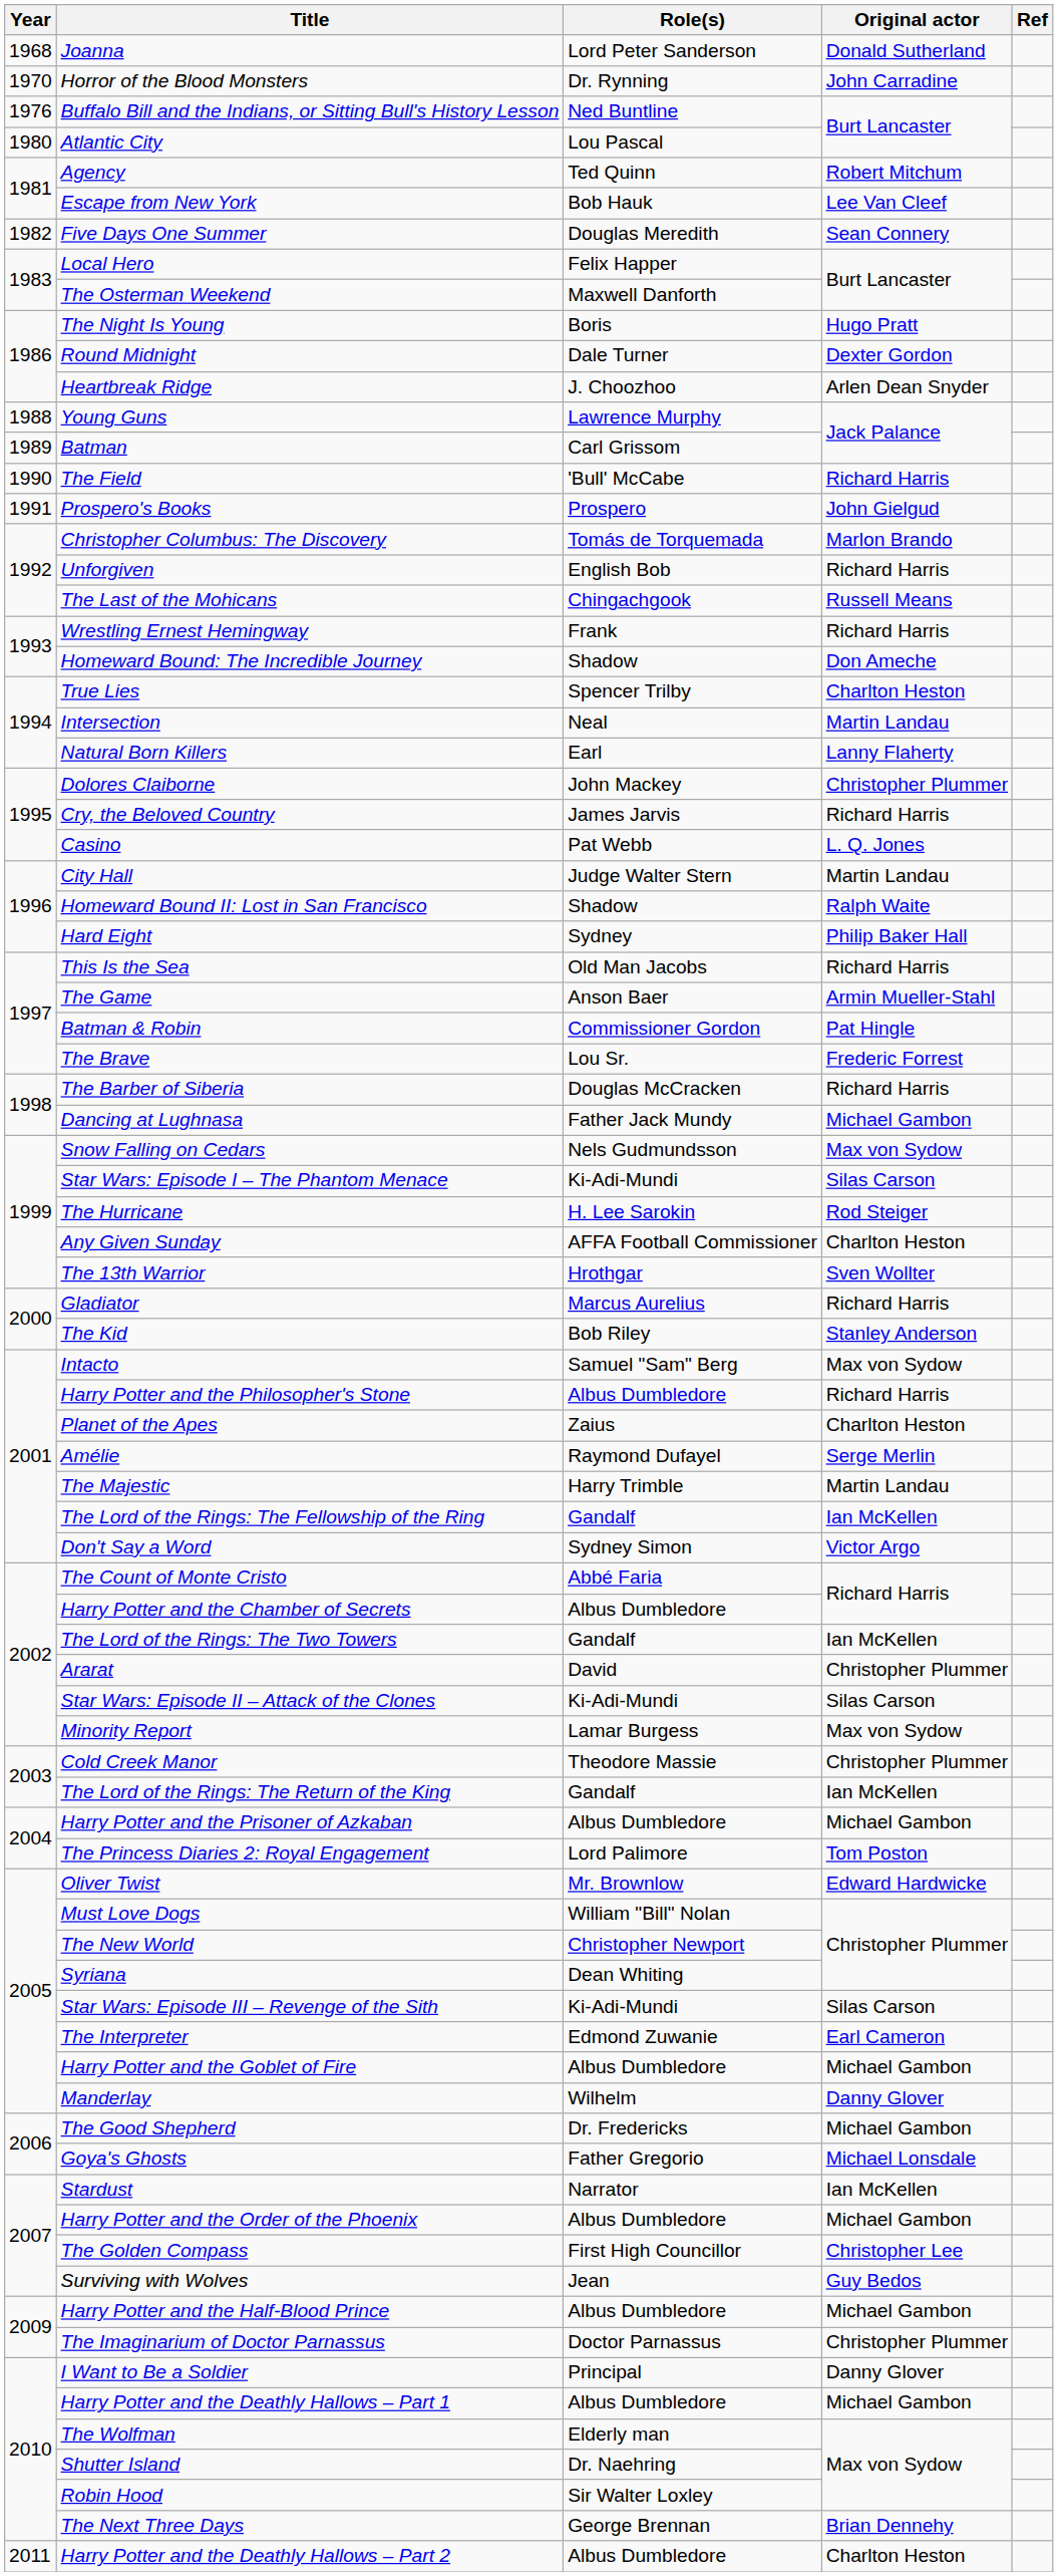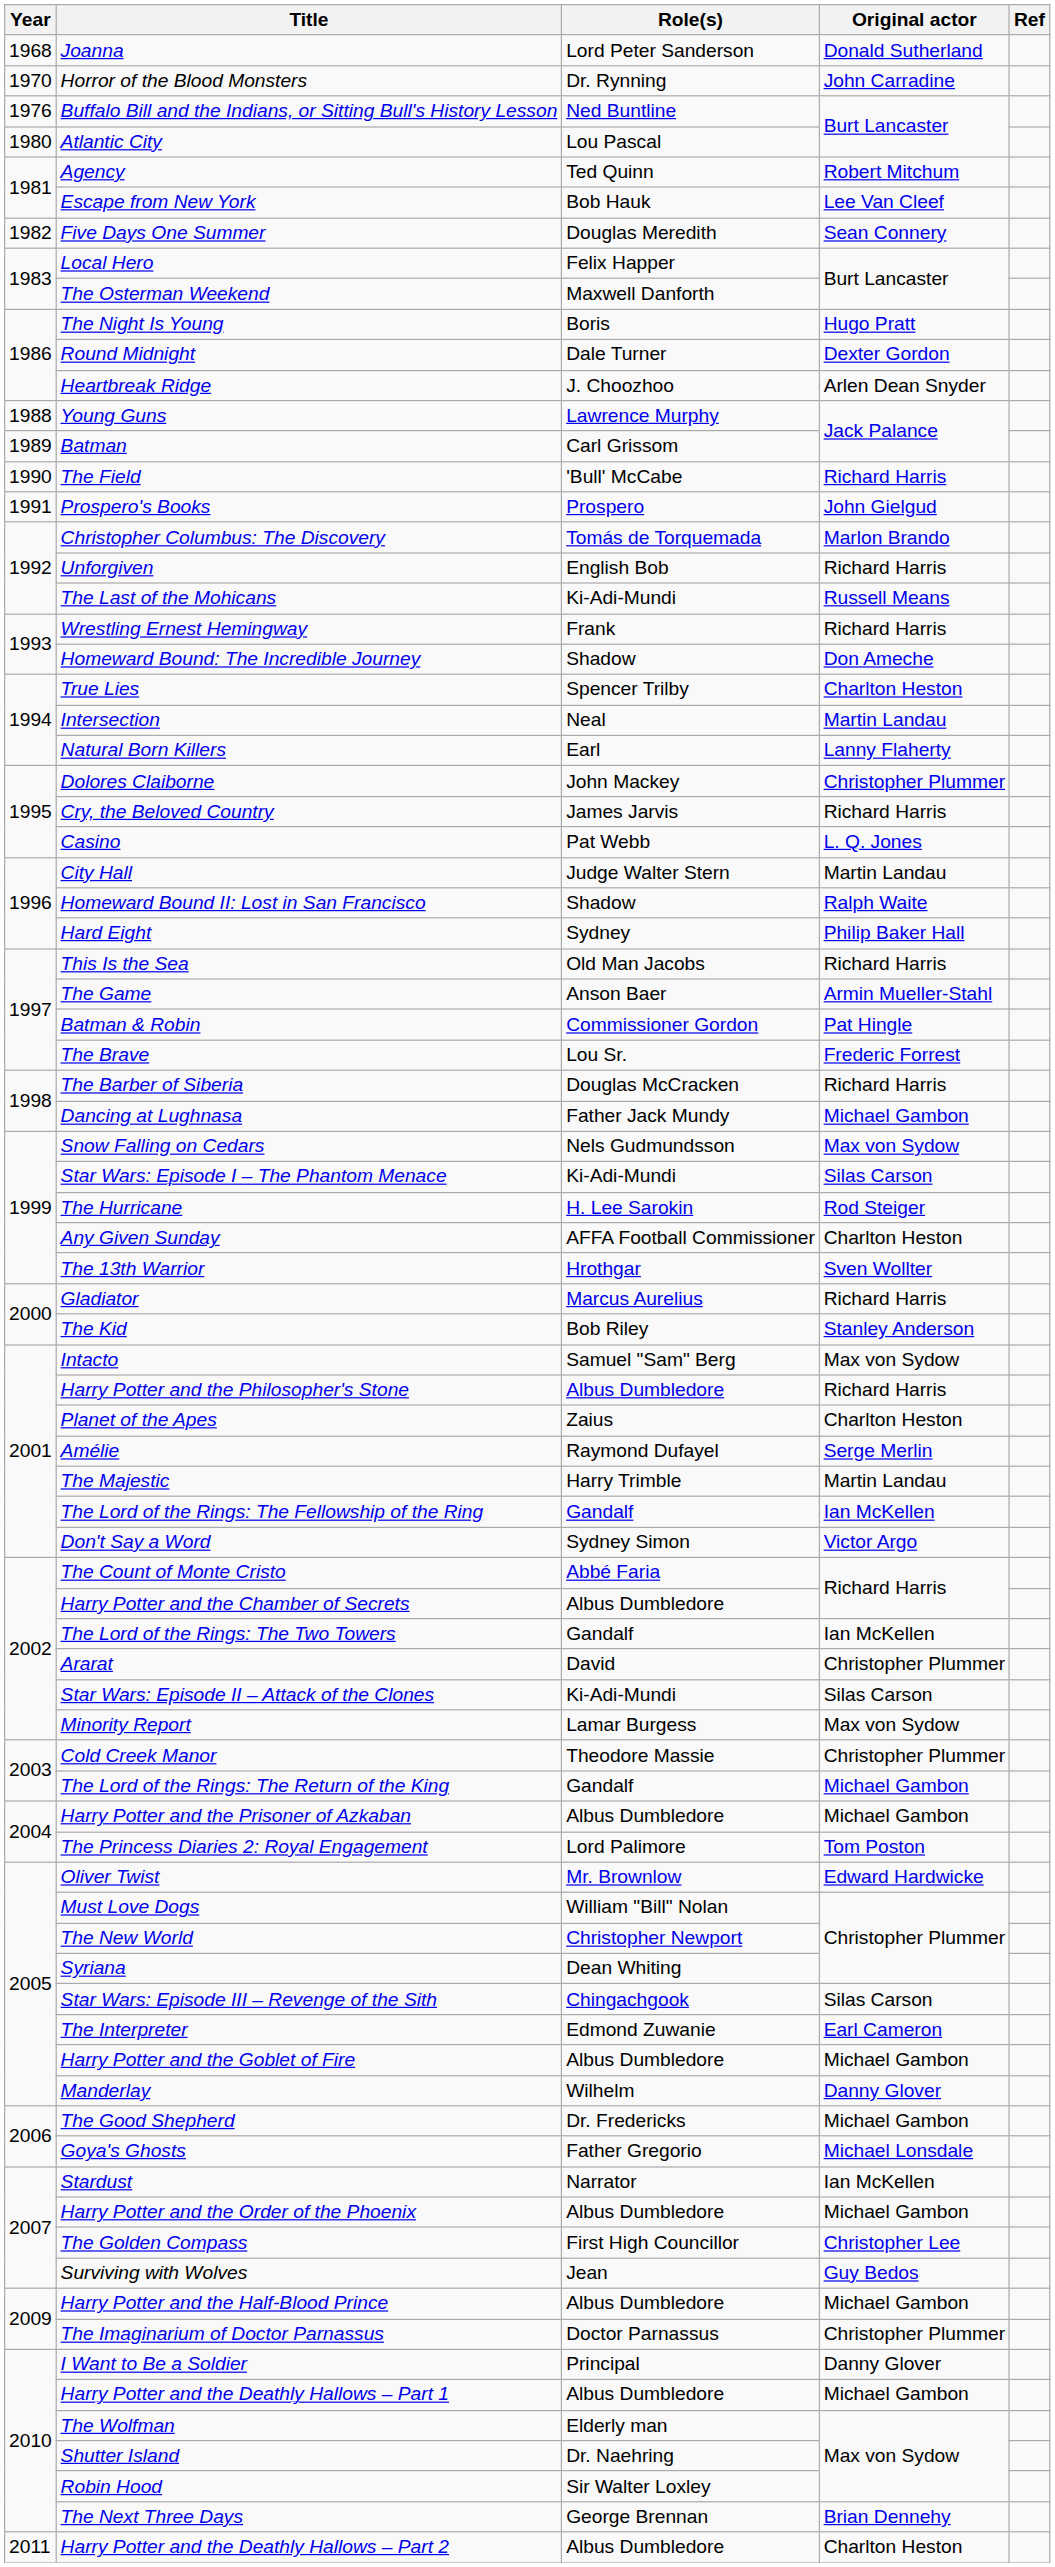 <table class="wikitable plainrowheaders sortable">
 <tr>
 <th scope="col">Year</th>
 <th scope="col">Title</th>
 <th scope="col">Role(s)</th>
 <th scope="col">Original actor</th>
 <th scope="col" class="unsortable">Ref</th>
 </tr>
 <tr>
 <td>1968</td>
 <td><em><a href='#'>Joanna</a></em></td>
 <td>Lord Peter Sanderson</td>
 <td><a href='#'>Donald Sutherland</a></td>
 <td></td>
 </tr>
 <tr>
 <td>1970</td>
 <td><em>Horror of the Blood Monsters</em></td>
 <td>Dr. Rynning</td>
 <td><a href='#'>John Carradine</a></td>
 <td></td>
 </tr>
 <tr>
 <td>1976</td>
 <td><em><a href='#'>Buffalo Bill and the Indians, or Sitting Bull's History Lesson</a></em></td>
 <td><a href='#'>Ned Buntline</a></td>
 <td rowspan=2><a href='#'>Burt Lancaster</a></td>
 <td></td>
 </tr>
 <tr>
 <td>1980</td>
 <td><em><a href='#'>Atlantic City</a></em></td>
 <td>Lou Pascal</td>
 <td></td>
 </tr>
 <tr>
 <td rowspan=2>1981</td>
 <td><em><a href='#'>Agency</a></em></td>
 <td>Ted Quinn</td>
 <td><a href='#'>Robert Mitchum</a></td>
 <td></td>
 </tr>
 <tr>
 <td><em><a href='#'>Escape from New York</a></em></td>
 <td>Bob Hauk</td>
 <td><a href='#'>Lee Van Cleef</a></td>
 <td></td>
 </tr>
 <tr>
 <td>1982</td>
 <td><em><a href='#'>Five Days One Summer</a></em></td>
 <td>Douglas Meredith</td>
 <td><a href='#'>Sean Connery</a></td>
 <td></td>
 </tr>
 <tr>
 <td rowspan=2>1983</td>
 <td><em><a href='#'>Local Hero</a></em></td>
 <td>Felix Happer</td>
 <td rowspan=2>Burt Lancaster</td>
 <td></td>
 </tr>
 <tr>
 <td><em><a href='#'>The Osterman Weekend</a></em></td>
 <td>Maxwell Danforth</td>
 <td></td>
 </tr>
 <tr>
 <td rowspan=3>1986</td>
 <td><em><a href='#'>The Night Is Young</a></em></td>
 <td>Boris</td>
 <td><a href='#'>Hugo Pratt</a></td>
 <td></td>
 </tr>
 <tr>
 <td><em><a href='#'>Round Midnight</a></em></td>
 <td>Dale Turner</td>
 <td><a href='#'>Dexter Gordon</a></td>
 <td></td>
 </tr>
 <tr>
 <td><em><a href='#'>Heartbreak Ridge</a></em></td>
 <td>J. Choozhoo</td>
 <td>Arlen Dean Snyder</td>
 <td></td>
 </tr>
 <tr>
 <td>1988</td>
 <td><em><a href='#'>Young Guns</a></em></td>
 <td><a href='#'>Lawrence Murphy</a></td>
 <td rowspan=2><a href='#'>Jack Palance</a></td>
 <td></td>
 </tr>
 <tr>
 <td>1989</td>
 <td><em><a href='#'>Batman</a></em></td>
 <td>Carl Grissom</td>
 <td></td>
 </tr>
 <tr>
 <td>1990</td>
 <td><em><a href='#'>The Field</a></em></td>
 <td>'Bull' McCabe</td>
 <td><a href='#'>Richard Harris</a></td>
 <td></td>
 </tr>
 <tr>
 <td>1991</td>
 <td><em><a href='#'>Prospero's Books</a></em></td>
 <td><a href='#'>Prospero</a></td>
 <td><a href='#'>John Gielgud</a></td>
 <td></td>
 </tr>
 <tr>
 <td rowspan=3>1992</td>
 <td><em><a href='#'>Christopher Columbus: The Discovery</a></em></td>
 <td><a href='#'>Tomás de Torquemada</a></td>
 <td><a href='#'>Marlon Brando</a></td>
 <td></td>
 </tr>
 <tr>
 <td><em><a href='#'>Unforgiven</a></em></td>
 <td>English Bob</td>
 <td>Richard Harris</td>
 <td></td>
 </tr>
 <tr>
 <td><em><a href='#'>The Last of the Mohicans</a></em></td>
-<td><a href='#'>Chingachgook</a></td>
+<td>Ki-Adi-Mundi</td>
 <td><a href='#'>Russell Means</a></td>
 <td></td>
 </tr>
 <tr>
 <td rowspan=2>1993</td>
 <td><em><a href='#'>Wrestling Ernest Hemingway</a></em></td>
 <td>Frank</td>
 <td>Richard Harris</td>
 <td></td>
 </tr>
 <tr>
 <td><em><a href='#'>Homeward Bound: The Incredible Journey</a></em></td>
 <td>Shadow</td>
 <td><a href='#'>Don Ameche</a></td>
 <td></td>
 </tr>
 <tr>
 <td rowspan=3>1994</td>
 <td><em><a href='#'>True Lies</a></em></td>
 <td>Spencer Trilby</td>
 <td><a href='#'>Charlton Heston</a></td>
 <td></td>
 </tr>
 <tr>
 <td><em><a href='#'>Intersection</a></em></td>
 <td>Neal</td>
 <td><a href='#'>Martin Landau</a></td>
 <td></td>
 </tr>
 <tr>
 <td><em><a href='#'>Natural Born Killers</a></em></td>
 <td>Earl</td>
 <td><a href='#'>Lanny Flaherty</a></td>
 <td></td>
 </tr>
 <tr>
 <td rowspan=3>1995</td>
 <td><em><a href='#'>Dolores Claiborne</a></em></td>
 <td>John Mackey</td>
 <td><a href='#'>Christopher Plummer</a></td>
 <td></td>
 </tr>
 <tr>
 <td><em><a href='#'>Cry, the Beloved Country</a></em></td>
 <td>James Jarvis</td>
 <td>Richard Harris</td>
 <td></td>
 </tr>
 <tr>
 <td><em><a href='#'>Casino</a></em></td>
 <td>Pat Webb</td>
 <td><a href='#'>L. Q. Jones</a></td>
 <td></td>
 </tr>
 <tr>
 <td rowspan=3>1996</td>
 <td><em><a href='#'>City Hall</a></em></td>
 <td>Judge Walter Stern</td>
 <td>Martin Landau</td>
 <td></td>
 </tr>
 <tr>
 <td><em><a href='#'>Homeward Bound II: Lost in San Francisco</a></em></td>
 <td>Shadow</td>
 <td><a href='#'>Ralph Waite</a></td>
 <td></td>
 </tr>
 <tr>
 <td><em><a href='#'>Hard Eight</a></em></td>
 <td>Sydney</td>
 <td><a href='#'>Philip Baker Hall</a></td>
 <td></td>
 </tr>
 <tr>
 <td rowspan=4>1997</td>
 <td><em><a href='#'>This Is the Sea</a></em></td>
 <td>Old Man Jacobs</td>
 <td>Richard Harris</td>
 <td></td>
 </tr>
 <tr>
 <td><em><a href='#'>The Game</a></em></td>
 <td>Anson Baer</td>
 <td><a href='#'>Armin Mueller-Stahl</a></td>
 <td></td>
 </tr>
 <tr>
 <td><em><a href='#'>Batman & Robin</a></em></td>
 <td><a href='#'>Commissioner Gordon</a></td>
 <td><a href='#'>Pat Hingle</a></td>
 <td></td>
 </tr>
 <tr>
 <td><em><a href='#'>The Brave</a></em></td>
 <td>Lou Sr.</td>
 <td><a href='#'>Frederic Forrest</a></td>
 <td></td>
 </tr>
 <tr>
 <td rowspan=2>1998</td>
 <td><em><a href='#'>The Barber of Siberia</a></em></td>
 <td>Douglas McCracken</td>
 <td>Richard Harris</td>
 <td></td>
 </tr>
 <tr>
 <td><em><a href='#'>Dancing at Lughnasa</a></em></td>
 <td>Father Jack Mundy</td>
 <td><a href='#'>Michael Gambon</a></td>
 <td></td>
 </tr>
 <tr>
 <td rowspan=5>1999</td>
 <td><em><a href='#'>Snow Falling on Cedars</a></em></td>
 <td>Nels Gudmundsson</td>
 <td><a href='#'>Max von Sydow</a></td>
 <td></td>
 </tr>
 <tr>
 <td><em><a href='#'>Star Wars: Episode I – The Phantom Menace</a></em></td>
 <td>Ki-Adi-Mundi</td>
 <td><a href='#'>Silas Carson</a></td>
 <td></td>
 </tr>
 <tr>
 <td><em><a href='#'>The Hurricane</a></em></td>
 <td><a href='#'>H. Lee Sarokin</a></td>
 <td><a href='#'>Rod Steiger</a></td>
 <td></td>
 </tr>
 <tr>
 <td><em><a href='#'>Any Given Sunday</a></em></td>
 <td>AFFA Football Commissioner</td>
 <td>Charlton Heston</td>
 <td></td>
 </tr>
 <tr>
 <td><em><a href='#'>The 13th Warrior</a></em></td>
 <td><a href='#'>Hrothgar</a></td>
 <td><a href='#'>Sven Wollter</a></td>
 <td></td>
 </tr>
 <tr>
 <td rowspan=2>2000</td>
 <td><em><a href='#'>Gladiator</a></em></td>
 <td><a href='#'>Marcus Aurelius</a></td>
 <td>Richard Harris</td>
 <td></td>
 </tr>
 <tr>
 <td><em><a href='#'>The Kid</a></em></td>
 <td>Bob Riley</td>
 <td><a href='#'>Stanley Anderson</a></td>
 <td></td>
 </tr>
 <tr>
 <td rowspan=7>2001</td>
 <td><em><a href='#'>Intacto</a></em></td>
 <td>Samuel "Sam" Berg</td>
 <td>Max von Sydow</td>
 <td></td>
 </tr>
 <tr>
 <td><em><a href='#'>Harry Potter and the Philosopher's Stone</a></em></td>
 <td><a href='#'>Albus Dumbledore</a></td>
 <td>Richard Harris</td>
 <td></td>
 </tr>
 <tr>
 <td><em><a href='#'>Planet of the Apes</a></em></td>
 <td>Zaius</td>
 <td>Charlton Heston</td>
 <td></td>
 </tr>
 <tr>
 <td><em><a href='#'>Amélie</a></em></td>
 <td>Raymond Dufayel</td>
 <td><a href='#'>Serge Merlin</a></td>
 <td></td>
 </tr>
 <tr>
 <td><em><a href='#'>The Majestic</a></em></td>
 <td>Harry Trimble</td>
 <td>Martin Landau</td>
 <td></td>
 </tr>
 <tr>
 <td><em><a href='#'>The Lord of the Rings: The Fellowship of the Ring</a></em></td>
 <td><a href='#'>Gandalf</a></td>
 <td><a href='#'>Ian McKellen</a></td>
 <td></td>
 </tr>
 <tr>
 <td><em><a href='#'>Don't Say a Word</a></em></td>
 <td>Sydney Simon</td>
 <td><a href='#'>Victor Argo</a></td>
 <td></td>
 </tr>
 <tr>
 <td rowspan=6>2002</td>
 <td><em><a href='#'>The Count of Monte Cristo</a></em></td>
 <td><a href='#'>Abbé Faria</a></td>
 <td rowspan=2>Richard Harris</td>
 <td></td>
 </tr>
 <tr>
 <td><em><a href='#'>Harry Potter and the Chamber of Secrets</a></em></td>
 <td>Albus Dumbledore</td>
 <td></td>
 </tr>
 <tr>
 <td><em><a href='#'>The Lord of the Rings: The Two Towers</a></em></td>
 <td>Gandalf</td>
 <td>Ian McKellen</td>
 <td></td>
 </tr>
 <tr>
 <td><em><a href='#'>Ararat</a></em></td>
 <td>David</td>
 <td>Christopher Plummer</td>
 <td></td>
 </tr>
 <tr>
 <td><em><a href='#'>Star Wars: Episode II – Attack of the Clones</a></em></td>
 <td>Ki-Adi-Mundi</td>
 <td>Silas Carson</td>
 <td></td>
 </tr>
 <tr>
 <td><em><a href='#'>Minority Report</a></em></td>
 <td>Lamar Burgess</td>
 <td>Max von Sydow</td>
 <td></td>
 </tr>
 <tr>
 <td rowspan=2>2003</td>
 <td><em><a href='#'>Cold Creek Manor</a></em></td>
 <td>Theodore Massie</td>
 <td>Christopher Plummer</td>
 <td></td>
 </tr>
 <tr>
 <td><em><a href='#'>The Lord of the Rings: The Return of the King</a></em></td>
 <td>Gandalf</td>
-<td>Ian McKellen</td>
+<td><a href='#'>Michael Gambon</a></td>
 <td></td>
 </tr>
 <tr>
 <td rowspan=2>2004</td>
 <td><em><a href='#'>Harry Potter and the Prisoner of Azkaban</a></em></td>
 <td>Albus Dumbledore</td>
 <td>Michael Gambon</td>
 <td></td>
 </tr>
 <tr>
 <td><em><a href='#'>The Princess Diaries 2: Royal Engagement</a></em></td>
 <td>Lord Palimore</td>
 <td><a href='#'>Tom Poston</a></td>
 <td></td>
 </tr>
 <tr>
 <td rowspan=8>2005</td>
 <td><em><a href='#'>Oliver Twist</a></em></td>
 <td><a href='#'>Mr. Brownlow</a></td>
 <td><a href='#'>Edward Hardwicke</a></td>
 <td></td>
 </tr>
 <tr>
 <td><em><a href='#'>Must Love Dogs</a></em></td>
 <td>William "Bill" Nolan</td>
 <td rowspan=3>Christopher Plummer</td>
 <td></td>
 </tr>
 <tr>
 <td><em><a href='#'>The New World</a></em></td>
 <td><a href='#'>Christopher Newport</a></td>
 <td></td>
 </tr>
 <tr>
 <td><em><a href='#'>Syriana</a></em></td>
 <td>Dean Whiting</td>
 <td></td>
 </tr>
 <tr>
 <td><em><a href='#'>Star Wars: Episode III – Revenge of the Sith</a></em></td>
-<td>Ki-Adi-Mundi</td>
+<td><a href='#'>Chingachgook</a></td>
 <td>Silas Carson</td>
 <td></td>
 </tr>
 <tr>
 <td><em><a href='#'>The Interpreter</a></em></td>
 <td>Edmond Zuwanie</td>
 <td><a href='#'>Earl Cameron</a></td>
 <td></td>
 </tr>
 <tr>
 <td><em><a href='#'>Harry Potter and the Goblet of Fire</a></em></td>
 <td>Albus Dumbledore</td>
 <td>Michael Gambon</td>
 <td></td>
 </tr>
 <tr>
 <td><em><a href='#'>Manderlay</a></em></td>
 <td>Wilhelm</td>
 <td><a href='#'>Danny Glover</a></td>
 <td></td>
 </tr>
 <tr>
 <td rowspan=2>2006</td>
 <td><em><a href='#'>The Good Shepherd</a></em></td>
 <td>Dr. Fredericks</td>
 <td>Michael Gambon</td>
 <td></td>
 </tr>
 <tr>
 <td><em><a href='#'>Goya's Ghosts</a></em></td>
 <td>Father Gregorio</td>
 <td><a href='#'>Michael Lonsdale</a></td>
 <td></td>
 </tr>
 <tr>
 <td rowspan=4>2007</td>
 <td><em><a href='#'>Stardust</a></em></td>
 <td>Narrator</td>
 <td>Ian McKellen</td>
 <td></td>
 </tr>
 <tr>
 <td><em><a href='#'>Harry Potter and the Order of the Phoenix</a></em></td>
 <td>Albus Dumbledore</td>
 <td>Michael Gambon</td>
 <td></td>
 </tr>
 <tr>
 <td><em><a href='#'>The Golden Compass</a></em></td>
 <td>First High Councillor</td>
 <td><a href='#'>Christopher Lee</a></td>
 <td></td>
 </tr>
 <tr>
 <td><em>Surviving with Wolves</em></td>
 <td>Jean</td>
 <td><a href='#'>Guy Bedos</a></td>
 <td></td>
 </tr>
 <tr>
 <td rowspan=2>2009</td>
 <td><em><a href='#'>Harry Potter and the Half-Blood Prince</a></em></td>
 <td>Albus Dumbledore</td>
 <td>Michael Gambon</td>
 <td></td>
 </tr>
 <tr>
 <td><em><a href='#'>The Imaginarium of Doctor Parnassus</a></em></td>
 <td>Doctor Parnassus</td>
 <td>Christopher Plummer</td>
 <td></td>
 </tr>
 <tr>
 <td rowspan=6>2010</td>
 <td><em><a href='#'>I Want to Be a Soldier</a></em></td>
 <td>Principal</td>
 <td>Danny Glover</td>
 <td></td>
 </tr>
 <tr>
 <td><em><a href='#'>Harry Potter and the Deathly Hallows – Part 1</a></em></td>
 <td>Albus Dumbledore</td>
 <td>Michael Gambon</td>
 <td></td>
 </tr>
 <tr>
 <td><em><a href='#'>The Wolfman</a></em></td>
 <td>Elderly man</td>
 <td rowspan=3>Max von Sydow</td>
 <td></td>
 </tr>
 <tr>
 <td><em><a href='#'>Shutter Island</a></em></td>
 <td>Dr. Naehring</td>
 <td></td>
 </tr>
 <tr>
 <td><em><a href='#'>Robin Hood</a></em></td>
 <td>Sir Walter Loxley</td>
 <td></td>
 </tr>
 <tr>
 <td><em><a href='#'>The Next Three Days</a></em></td>
 <td>George Brennan</td>
 <td><a href='#'>Brian Dennehy</a></td>
 <td></td>
 </tr>
 <tr>
 <td>2011</td>
 <td><em><a href='#'>Harry Potter and the Deathly Hallows – Part 2</a></em></td>
 <td>Albus Dumbledore</td>
 <td>Charlton Heston</td>
 <td></td>
 </tr>
 </table>
